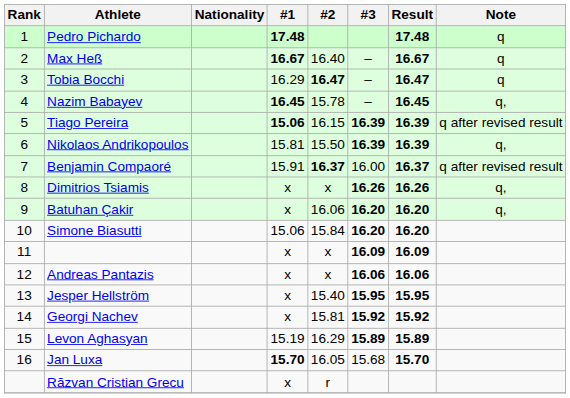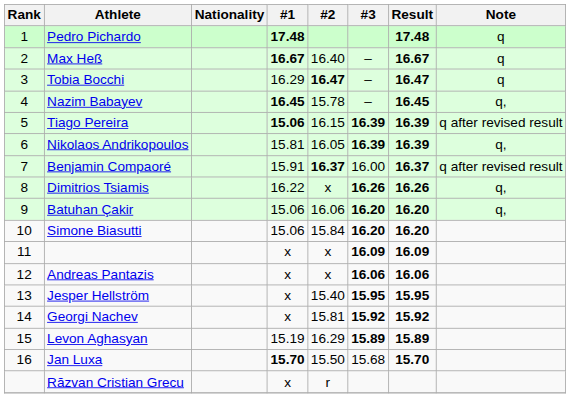 <table class="wikitable sortable" style="text-align:center">
 <tr>
 <th>Rank</th>
 <th>Athlete</th>
 <th>Nationality</th>
 <th>#1</th>
 <th>#2</th>
 <th>#3</th>
 <th>Result</th>
 <th>Note</th>
 </tr>
 <tr bgcolor=ccffcc>
 <td>1</td>
 <td align=left><a href='#'>Pedro Pichardo</a></td>
 <td align=left></td>
 <td><strong>17.48</strong></td>
 <td></td>
 <td></td>
 <td><strong>17.48</strong></td>
 <td>q</td>
 </tr>
 <tr bgcolor=ddffdd>
 <td>2</td>
 <td align=left><a href='#'>Max Heß</a></td>
 <td align=left></td>
 <td><strong>16.67</strong></td>
 <td>16.40</td>
 <td>–</td>
 <td><strong>16.67</strong></td>
 <td>q</td>
 </tr>
 <tr bgcolor=ddffdd>
 <td>3</td>
 <td align=left><a href='#'>Tobia Bocchi</a></td>
 <td align=left></td>
 <td>16.29</td>
 <td><strong>16.47</strong></td>
 <td>–</td>
 <td><strong>16.47</strong></td>
 <td>q</td>
 </tr>
 <tr bgcolor=ddffdd>
 <td>4</td>
 <td align=left><a href='#'>Nazim Babayev</a></td>
 <td align=left></td>
 <td><strong>16.45</strong></td>
 <td>15.78</td>
 <td>–</td>
 <td><strong>16.45</strong></td>
 <td>q, </td>
 </tr>
 <tr bgcolor=ddffdd>
 <td>5</td>
 <td align=left><a href='#'>Tiago Pereira</a></td>
 <td align=left></td>
 <td><strong>15.06</strong></td>
 <td>16.15</td>
 <td><strong>16.39</strong></td>
 <td><strong>16.39</strong></td>
 <td>q after revised result</td>
 </tr>
 <tr bgcolor=ddffdd>
 <td>6</td>
 <td align=left><a href='#'>Nikolaos Andrikopoulos</a></td>
 <td align=left></td>
 <td>15.81</td>
-<td>15.50</td>
+<td>16.05</td>
 <td><strong>16.39</strong></td>
 <td><strong>16.39</strong></td>
 <td>q, </td>
 </tr>
 <tr bgcolor=ddffdd>
 <td>7</td>
 <td align=left><a href='#'>Benjamin Compaoré</a></td>
 <td align=left></td>
 <td>15.91</td>
 <td><strong>16.37</strong></td>
 <td>16.00</td>
 <td><strong>16.37</strong></td>
 <td>q after revised result</td>
 </tr>
 <tr bgcolor=ddffdd>
 <td>8</td>
 <td align=left><a href='#'>Dimitrios Tsiamis</a></td>
 <td align=left></td>
-<td>x</td>
+<td>16.22</td>
 <td>x</td>
 <td><strong>16.26</strong></td>
 <td><strong>16.26</strong></td>
 <td>q, </td>
 </tr>
 <tr bgcolor=ddffdd>
 <td>9</td>
 <td align=left><a href='#'>Batuhan Çakir</a></td>
 <td align=left></td>
-<td>x</td>
+<td>15.06</td>
 <td>16.06</td>
 <td><strong>16.20</strong></td>
 <td><strong>16.20</strong></td>
 <td>q, </td>
 </tr>
 <tr>
 <td>10</td>
 <td align=left><a href='#'>Simone Biasutti</a></td>
 <td align=left></td>
 <td>15.06</td>
 <td>15.84</td>
 <td><strong>16.20</strong></td>
 <td><strong>16.20</strong></td>
 <td></td>
 </tr>
 <tr>
 <td>11</td>
 <td align=left></td>
 <td align=left></td>
 <td>x</td>
 <td>x</td>
 <td><strong>16.09</strong></td>
 <td><strong>16.09</strong></td>
 <td></td>
 </tr>
 <tr>
 <td>12</td>
 <td align=left><a href='#'>Andreas Pantazis</a></td>
 <td align=left></td>
 <td>x</td>
 <td>x</td>
 <td><strong>16.06</strong></td>
 <td><strong>16.06</strong></td>
 <td></td>
 </tr>
 <tr>
 <td>13</td>
 <td align=left><a href='#'>Jesper Hellström</a></td>
 <td align=left></td>
 <td>x</td>
 <td>15.40</td>
 <td><strong>15.95</strong></td>
 <td><strong>15.95</strong></td>
 <td></td>
 </tr>
 <tr>
 <td>14</td>
 <td align=left><a href='#'>Georgi Nachev</a></td>
 <td align=left></td>
 <td>x</td>
 <td>15.81</td>
 <td><strong>15.92</strong></td>
 <td><strong>15.92</strong></td>
 <td></td>
 </tr>
 <tr>
 <td>15</td>
 <td align=left><a href='#'>Levon Aghasyan</a></td>
 <td align=left></td>
 <td>15.19</td>
 <td>16.29</td>
 <td><strong>15.89</strong></td>
 <td><strong>15.89</strong></td>
 <td></td>
 </tr>
 <tr>
 <td>16</td>
 <td align=left><a href='#'>Jan Luxa</a></td>
 <td align=left></td>
 <td><strong>15.70</strong></td>
-<td>16.05</td>
+<td>15.50</td>
 <td>15.68</td>
 <td><strong>15.70</strong></td>
 <td></td>
 </tr>
 <tr>
 <td></td>
 <td align=left><a href='#'>Răzvan Cristian Grecu</a></td>
 <td align=left></td>
 <td>x</td>
 <td>r</td>
 <td></td>
 <td><strong></strong></td>
 <td></td>
 </tr>
 <tr>
 </tr>
 </table>
